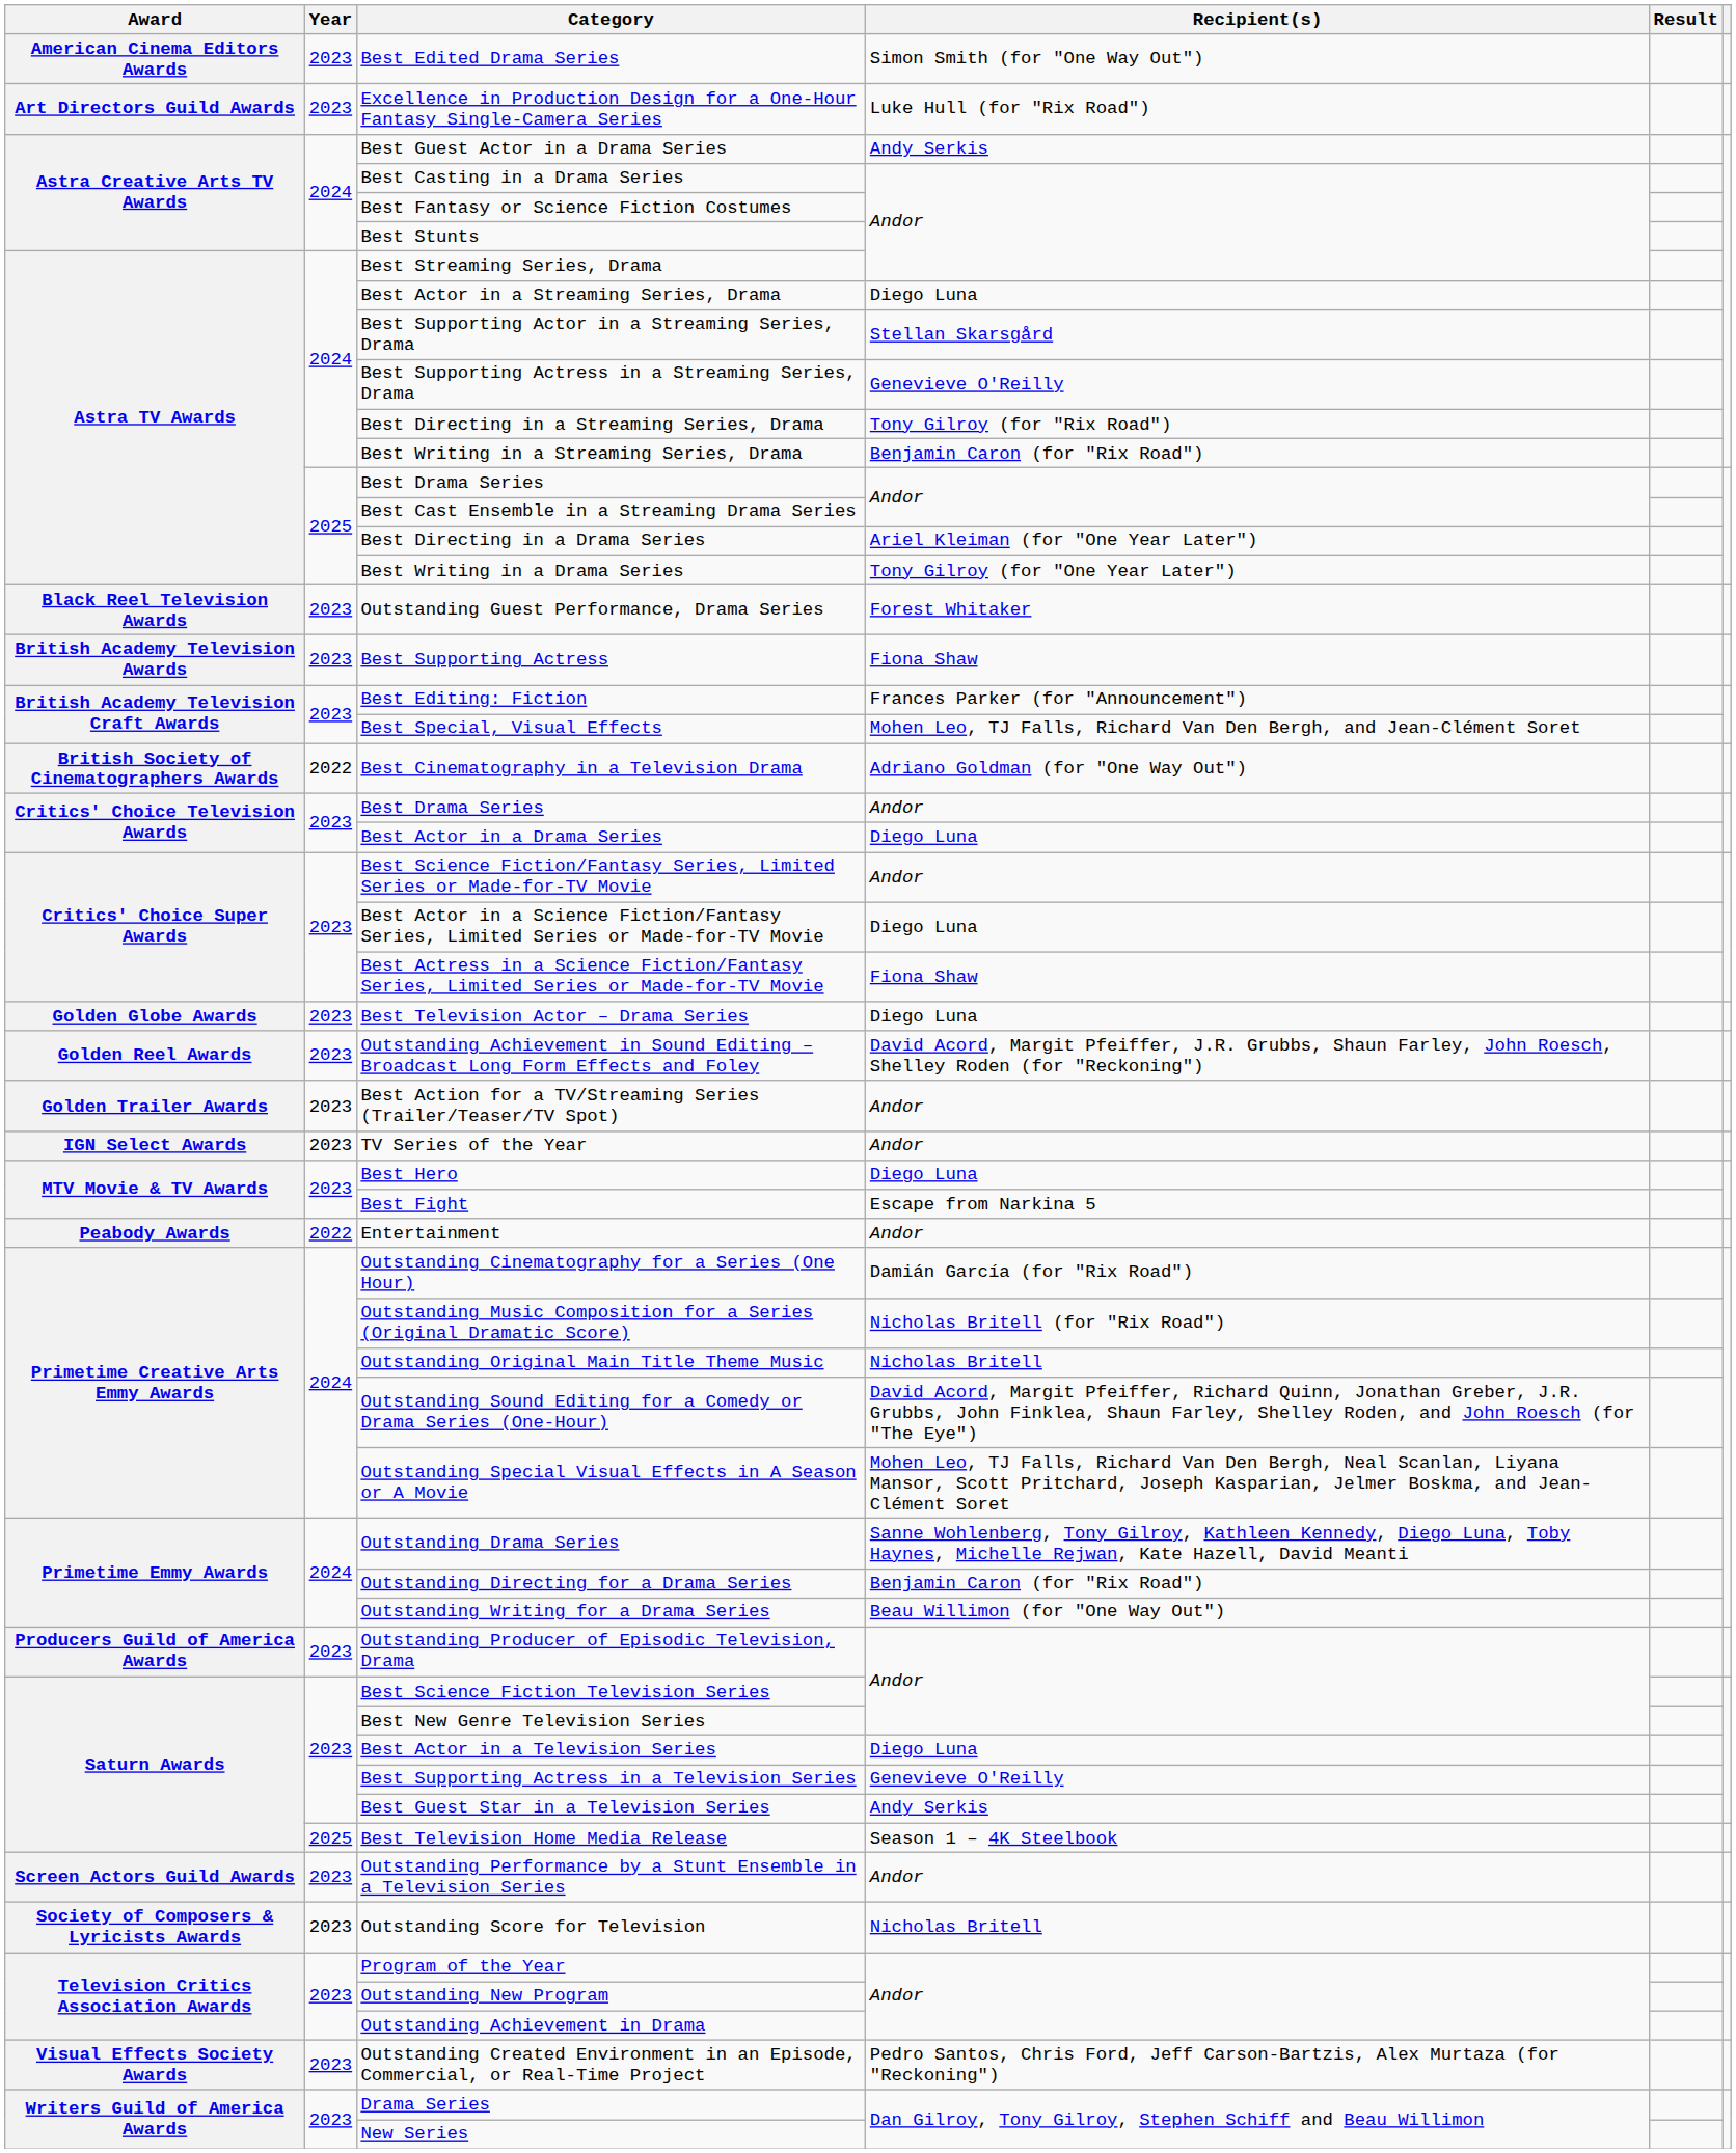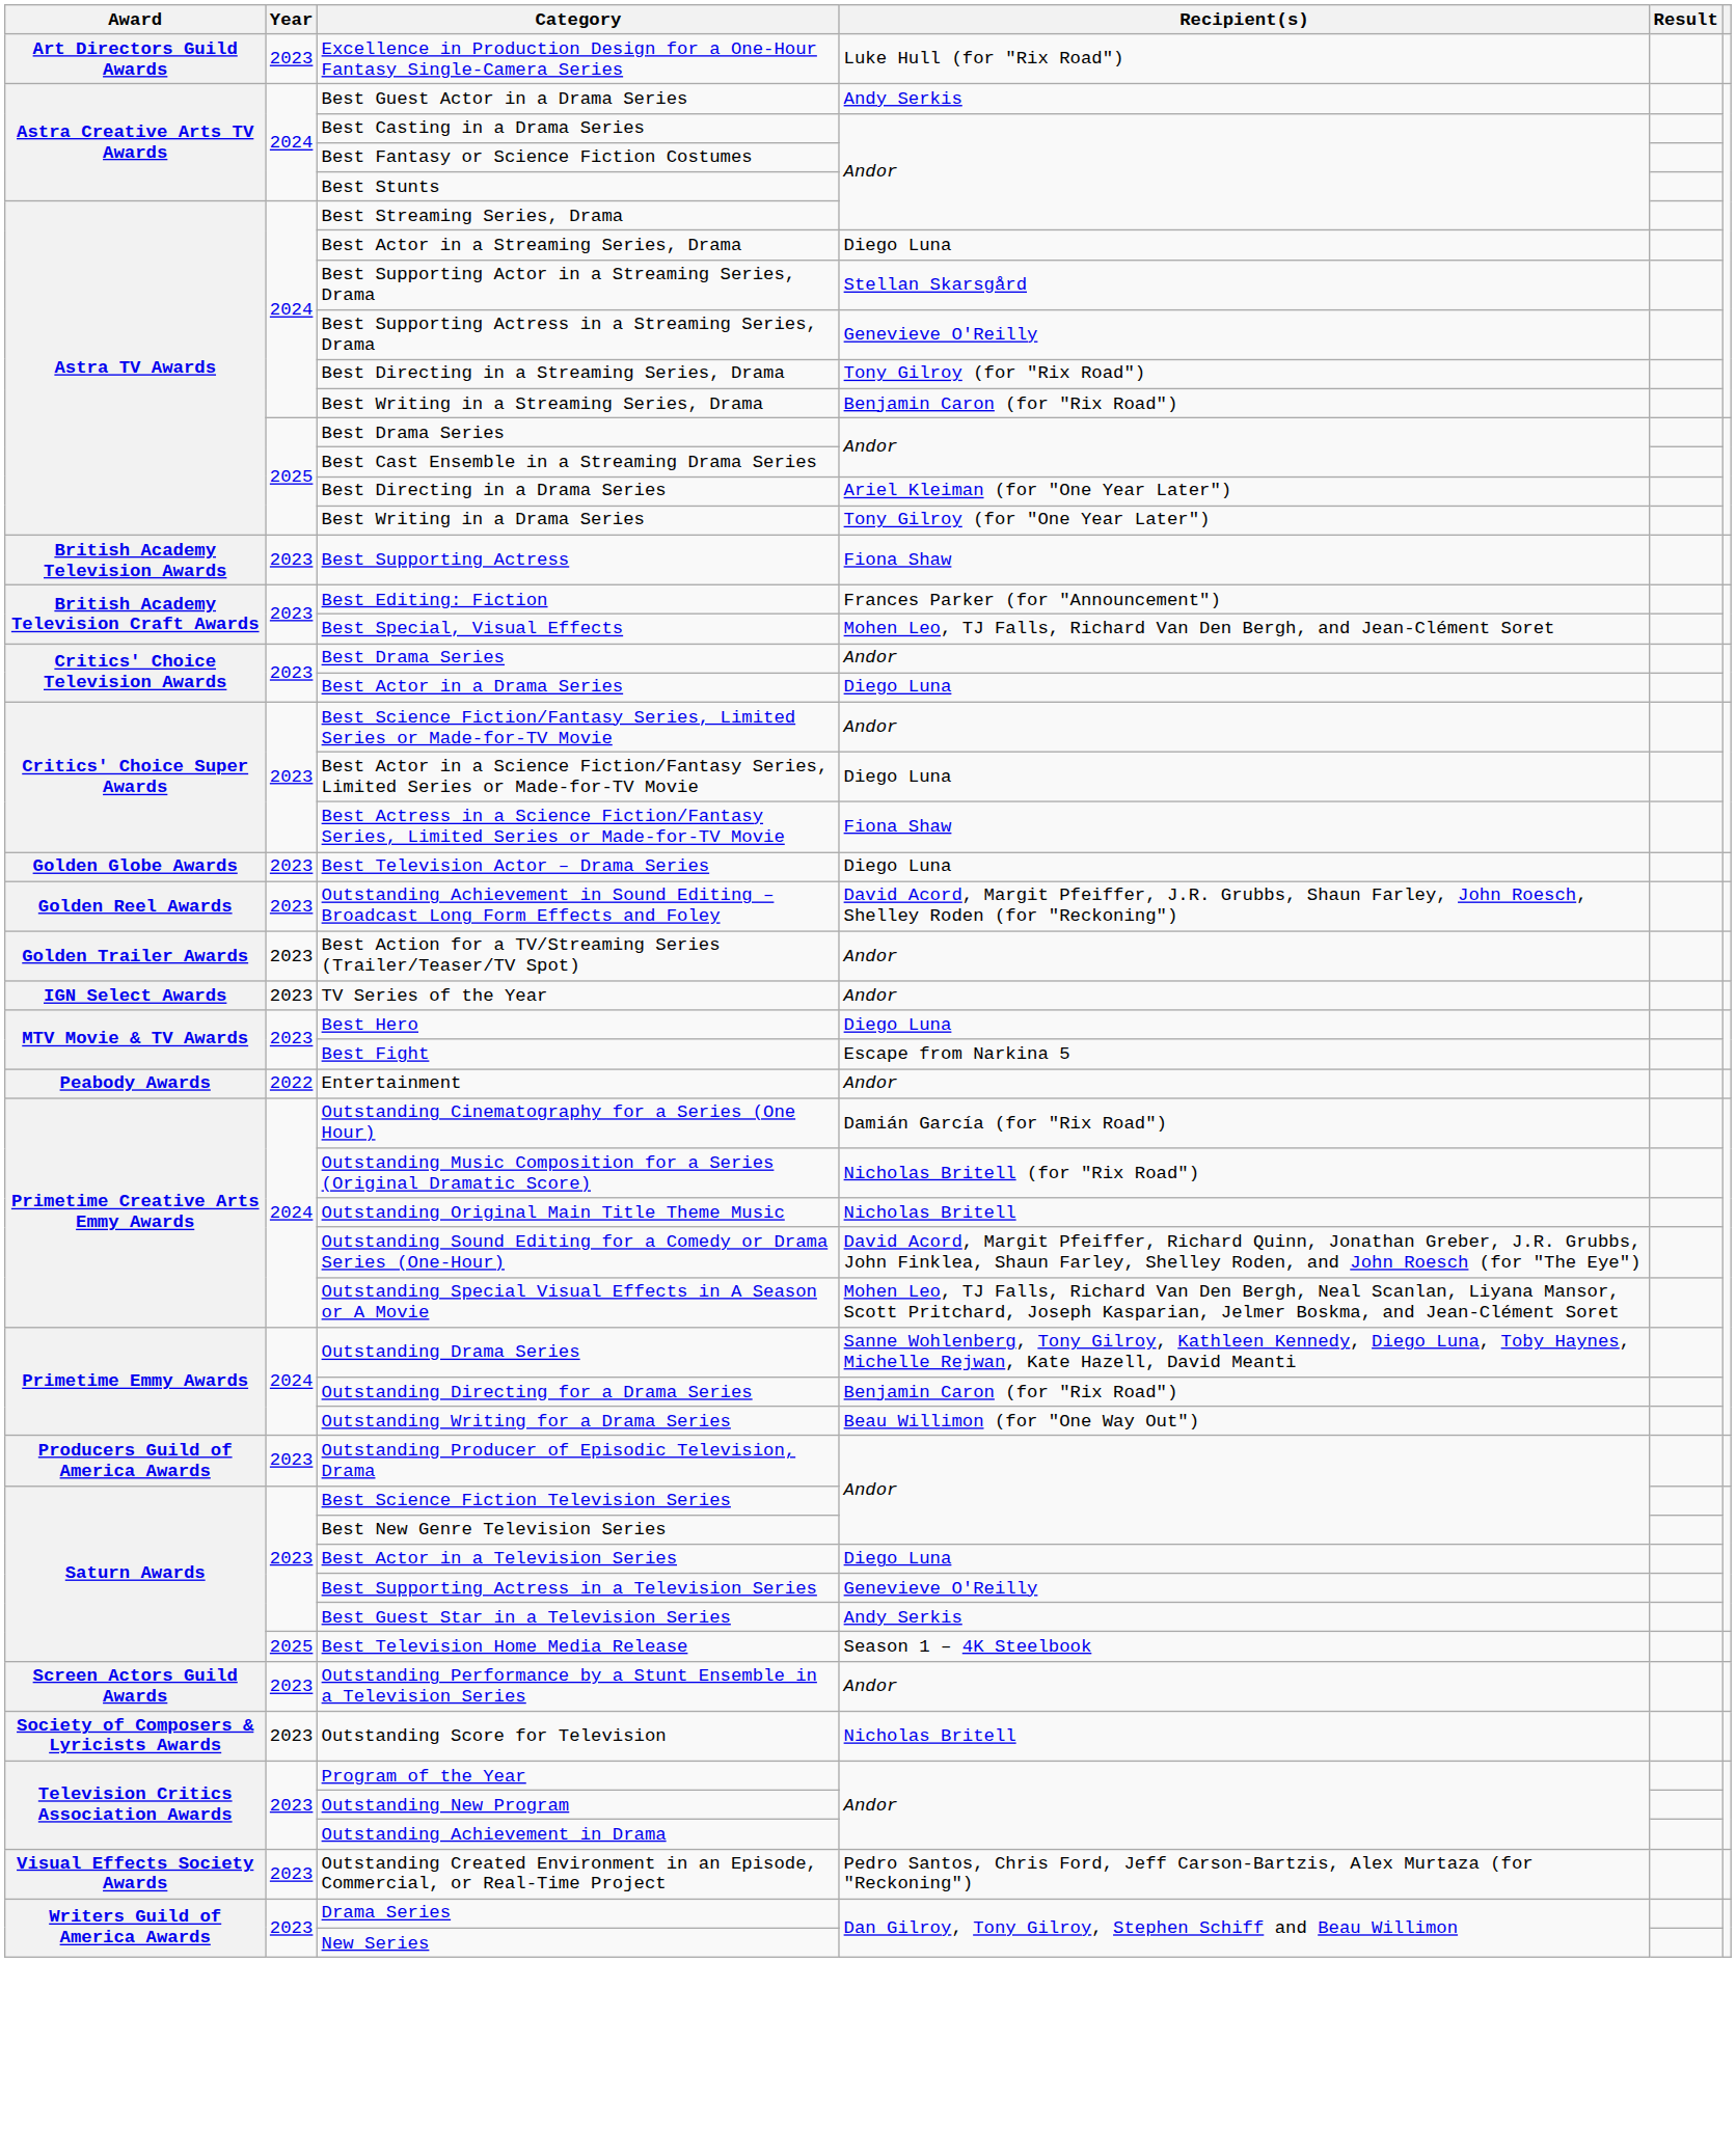 <table class="wikitable plainrowheaders sortable col6center">
 <tr>
 <th scope="col">Award</th>
 <th scope="col" class="unsortable">Year</th>
 <th scope="col">Category</th>
 <th scope="col">Recipient(s)</th>
 <th scope="col">Result</th>
 <th scope="col" class="unsortable"></th>
-</tr>
-<tr>
-<th scope="row"><a href='#'>American Cinema Editors Awards</a></th>
-<td><a href='#'>2023</a></td>
-<td><a href='#'>Best Edited Drama Series</a></td>
-<td>Simon Smith (for "One Way Out")</td>
-<td></td>
-<td></td>
 </tr>
 <tr>
 <th scope="row"><a href='#'>Art Directors Guild Awards</a></th>
 <td><a href='#'>2023</a></td>
 <td><a href='#'>Excellence in Production Design for a One-Hour Fantasy Single-Camera Series</a></td>
 <td>Luke Hull (for "Rix Road")</td>
 <td></td>
 <td></td>
 </tr>
 <tr>
 <th scope="row" rowspan="4"><a href='#'>Astra Creative Arts TV Awards</a></th>
 <td rowspan="4"><a href='#'>2024</a></td>
 <td>Best Guest Actor in a Drama Series</td>
 <td><a href='#'>Andy Serkis</a></td>
 <td></td>
 <td rowspan="10"></td>
 </tr>
 <tr>
 <td>Best Casting in a Drama Series</td>
 <td rowspan="4"><em>Andor</em></td>
 <td></td>
 </tr>
 <tr>
 <td>Best Fantasy or Science Fiction Costumes</td>
 <td></td>
 </tr>
 <tr>
 <td>Best Stunts</td>
 <td></td>
 </tr>
 <tr>
 <th scope="row" rowspan="10"><a href='#'>Astra TV Awards</a></th>
 <td rowspan="6"><a href='#'>2024</a></td>
 <td>Best Streaming Series, Drama</td>
 <td></td>
 </tr>
 <tr>
 <td>Best Actor in a Streaming Series, Drama</td>
 <td>Diego Luna</td>
 <td></td>
 </tr>
 <tr>
 <td>Best Supporting Actor in a Streaming Series, Drama</td>
 <td><a href='#'>Stellan Skarsgård</a></td>
 <td></td>
 </tr>
 <tr>
 <td>Best Supporting Actress in a Streaming Series, Drama</td>
 <td><a href='#'>Genevieve O'Reilly</a></td>
 <td></td>
 </tr>
 <tr>
 <td>Best Directing in a Streaming Series, Drama</td>
 <td><a href='#'>Tony Gilroy</a> (for "Rix Road")</td>
 <td></td>
 </tr>
 <tr>
 <td>Best Writing in a Streaming Series, Drama</td>
 <td><a href='#'>Benjamin Caron</a> (for "Rix Road")</td>
 <td></td>
 </tr>
 <tr>
 <td rowspan="4"><a href='#'>2025</a></td>
 <td>Best Drama Series</td>
 <td rowspan="2"><em>Andor</em></td>
 <td></td>
 <td rowspan="4"></td>
 </tr>
 <tr>
 <td>Best Cast Ensemble in a Streaming Drama Series</td>
 <td></td>
 </tr>
 <tr>
 <td>Best Directing in a Drama Series</td>
 <td><a href='#'>Ariel Kleiman</a> (for "One Year Later")</td>
 <td></td>
 </tr>
 <tr>
 <td>Best Writing in a Drama Series</td>
 <td><a href='#'>Tony Gilroy</a> (for "One Year Later")</td>
 <td></td>
 </tr>
 <tr>
-<th scope="row"><a href='#'>Black Reel Television Awards</a></th>
-<td><a href='#'>2023</a></td>
-<td>Outstanding Guest Performance, Drama Series</td>
-<td><a href='#'>Forest Whitaker</a></td>
-<td></td>
-<td></td>
-</tr>
-<tr>
 <th scope="row"><a href='#'>British Academy Television Awards</a></th>
 <td><a href='#'>2023</a></td>
 <td><a href='#'>Best Supporting Actress</a></td>
 <td><a href='#'>Fiona Shaw</a></td>
 <td></td>
 <td></td>
 </tr>
 <tr>
 <th scope="row" rowspan="2"><a href='#'>British Academy Television Craft Awards</a></th>
 <td rowspan="2"><a href='#'>2023</a></td>
 <td><a href='#'>Best Editing: Fiction</a></td>
 <td>Frances Parker (for "Announcement")</td>
 <td></td>
 <td rowspan="2"></td>
 </tr>
 <tr>
 <td><a href='#'>Best Special, Visual Effects</a></td>
 <td><a href='#'>Mohen Leo</a>, TJ Falls, Richard Van Den Bergh, and Jean-Clément Soret</td>
-<td></td>
-</tr>
-<tr>
-<th scope="row"><a href='#'>British Society of Cinematographers Awards</a></th>
-<td>2022</td>
-<td><a href='#'>Best Cinematography in a Television Drama</a></td>
-<td><a href='#'>Adriano Goldman</a> (for "One Way Out")</td>
-<td></td>
 <td></td>
 </tr>
 <tr>
 <th scope="row" rowspan="2"><a href='#'>Critics' Choice Television Awards</a></th>
 <td rowspan="2"><a href='#'>2023</a></td>
 <td><a href='#'>Best Drama Series</a></td>
 <td><em>Andor</em></td>
 <td></td>
 <td rowspan="2"></td>
 </tr>
 <tr>
 <td><a href='#'>Best Actor in a Drama Series</a></td>
 <td><a href='#'>Diego Luna</a></td>
 <td></td>
 </tr>
 <tr>
 <th scope="row" rowspan="3"><a href='#'>Critics' Choice Super Awards</a></th>
 <td rowspan="3"><a href='#'>2023</a></td>
 <td><a href='#'>Best Science Fiction/Fantasy Series, Limited Series or Made-for-TV Movie</a></td>
 <td><em>Andor</em></td>
 <td></td>
 <td rowspan="3"></td>
 </tr>
 <tr>
 <td>Best Actor in a Science Fiction/Fantasy Series, Limited Series or Made-for-TV Movie</td>
 <td>Diego Luna</td>
 <td></td>
 </tr>
 <tr>
 <td><a href='#'>Best Actress in a Science Fiction/Fantasy Series, Limited Series or Made-for-TV Movie</a></td>
 <td><a href='#'>Fiona Shaw</a></td>
 <td></td>
 </tr>
 <tr>
 <th scope="row"><a href='#'>Golden Globe Awards</a></th>
 <td><a href='#'>2023</a></td>
 <td><a href='#'>Best Television Actor – Drama Series</a></td>
 <td>Diego Luna</td>
 <td></td>
 <td></td>
 </tr>
 <tr>
 <th scope="row"><a href='#'>Golden Reel Awards</a></th>
 <td><a href='#'>2023</a></td>
 <td><a href='#'>Outstanding Achievement in Sound Editing – Broadcast Long Form Effects and Foley</a></td>
 <td><a href='#'>David Acord</a>, Margit Pfeiffer, J.R. Grubbs, Shaun Farley, <a href='#'>John Roesch</a>, Shelley Roden (for "Reckoning")</td>
 <td></td>
 <td></td>
 </tr>
 <tr>
 <th scope="row"><a href='#'>Golden Trailer Awards</a></th>
 <td>2023</td>
 <td>Best Action for a TV/Streaming Series (Trailer/Teaser/TV Spot)</td>
 <td><em>Andor</em></td>
 <td></td>
 <td></td>
 </tr>
 <tr>
 <th scope="row"><a href='#'>IGN Select Awards</a></th>
 <td>2023</td>
 <td>TV Series of the Year</td>
 <td><em>Andor</em></td>
 <td></td>
 <td></td>
 </tr>
 <tr>
 <th scope="row" rowspan="2"><a href='#'>MTV Movie & TV Awards</a></th>
 <td rowspan="2"><a href='#'>2023</a></td>
 <td><a href='#'>Best Hero</a></td>
 <td><a href='#'>Diego Luna</a></td>
 <td></td>
 <td rowspan="2"></td>
 </tr>
 <tr>
 <td><a href='#'>Best Fight</a></td>
 <td>Escape from Narkina 5</td>
 <td></td>
 </tr>
 <tr>
 <th scope="row"><a href='#'>Peabody Awards</a></th>
 <td><a href='#'>2022</a></td>
 <td>Entertainment</td>
 <td><em>Andor</em></td>
 <td></td>
 <td></td>
 </tr>
 <tr>
 <th scope="row" rowspan="5"><a href='#'>Primetime Creative Arts Emmy Awards</a></th>
 <td rowspan="5"><a href='#'>2024</a></td>
 <td><a href='#'>Outstanding Cinematography for a Series (One Hour)</a></td>
 <td>Damián García (for "Rix Road")</td>
 <td></td>
 <td rowspan="8"></td>
 </tr>
 <tr>
 <td><a href='#'>Outstanding Music Composition for a Series (Original Dramatic Score)</a></td>
 <td><a href='#'>Nicholas Britell</a> (for "Rix Road")</td>
 <td></td>
 </tr>
 <tr>
 <td><a href='#'>Outstanding Original Main Title Theme Music</a></td>
 <td><a href='#'>Nicholas Britell</a></td>
 <td></td>
 </tr>
 <tr>
 <td><a href='#'>Outstanding Sound Editing for a Comedy or Drama Series (One-Hour)</a></td>
 <td><a href='#'>David Acord</a>, Margit Pfeiffer, Richard Quinn, Jonathan Greber, J.R. Grubbs, John Finklea, Shaun Farley, Shelley Roden, and <a href='#'>John Roesch</a> (for "The Eye")</td>
 <td></td>
 </tr>
 <tr>
 <td><a href='#'>Outstanding Special Visual Effects in A Season or A Movie</a></td>
 <td><a href='#'>Mohen Leo</a>, TJ Falls, Richard Van Den Bergh, Neal Scanlan, Liyana Mansor, Scott Pritchard, Joseph Kasparian, Jelmer Boskma, and Jean-Clément Soret</td>
 <td></td>
 </tr>
 <tr>
 <th scope="row" rowspan="3"><a href='#'>Primetime Emmy Awards</a></th>
 <td rowspan="3"><a href='#'>2024</a></td>
 <td><a href='#'>Outstanding Drama Series</a></td>
 <td><a href='#'>Sanne Wohlenberg</a>, <a href='#'>Tony Gilroy</a>, <a href='#'>Kathleen Kennedy</a>, <a href='#'>Diego Luna</a>, <a href='#'>Toby Haynes</a>, <a href='#'>Michelle Rejwan</a>, Kate Hazell, David Meanti</td>
 <td></td>
 </tr>
 <tr>
 <td><a href='#'>Outstanding Directing for a Drama Series</a></td>
 <td><a href='#'>Benjamin Caron</a> (for "Rix Road")</td>
 <td></td>
 </tr>
 <tr>
 <td><a href='#'>Outstanding Writing for a Drama Series</a></td>
 <td><a href='#'>Beau Willimon</a> (for "One Way Out")</td>
 <td></td>
 </tr>
 <tr>
 <th scope="row"><a href='#'>Producers Guild of America Awards</a></th>
 <td><a href='#'>2023</a></td>
 <td><a href='#'>Outstanding Producer of Episodic Television, Drama</a></td>
 <td rowspan="3"><em>Andor</em></td>
 <td></td>
 <td></td>
 </tr>
 <tr>
 <th scope="row" rowspan="6"><a href='#'>Saturn Awards</a></th>
 <td rowspan="5"><a href='#'>2023</a></td>
 <td><a href='#'>Best Science Fiction Television Series</a></td>
 <td></td>
 <td align="center" rowspan="5"></td>
 </tr>
 <tr>
 <td>Best New Genre Television Series</td>
 <td></td>
 </tr>
 <tr>
 <td><a href='#'>Best Actor in a Television Series</a></td>
 <td><a href='#'>Diego Luna</a></td>
 <td></td>
 </tr>
 <tr>
 <td><a href='#'>Best Supporting Actress in a Television Series</a></td>
 <td><a href='#'>Genevieve O'Reilly</a></td>
 <td></td>
 </tr>
 <tr>
 <td><a href='#'>Best Guest Star in a Television Series</a></td>
 <td><a href='#'>Andy Serkis</a></td>
 <td></td>
 </tr>
 <tr>
 <td><a href='#'>2025</a></td>
 <td><a href='#'>Best Television Home Media Release</a></td>
 <td>Season 1 – <a href='#'>4K Steelbook</a></td>
 <td></td>
 <td align="center"></td>
 </tr>
 <tr>
 <th scope="row"><a href='#'>Screen Actors Guild Awards</a></th>
 <td><a href='#'>2023</a></td>
 <td><a href='#'>Outstanding Performance by a Stunt Ensemble in a Television Series</a></td>
 <td><em>Andor</em></td>
 <td></td>
 <td></td>
 </tr>
 <tr>
 <th scope="row"><a href='#'>Society of Composers & Lyricists Awards</a></th>
 <td>2023</td>
 <td>Outstanding Score for Television</td>
 <td><a href='#'>Nicholas Britell</a></td>
 <td></td>
 <td></td>
 </tr>
 <tr>
 <th scope="row" rowspan="3"><a href='#'>Television Critics Association Awards</a></th>
 <td rowspan="3"><a href='#'>2023</a></td>
 <td><a href='#'>Program of the Year</a></td>
 <td rowspan="3"><em>Andor</em></td>
 <td></td>
 <td rowspan="3"></td>
 </tr>
 <tr>
 <td><a href='#'>Outstanding New Program</a></td>
 <td></td>
 </tr>
 <tr>
 <td><a href='#'>Outstanding Achievement in Drama</a></td>
 <td></td>
 </tr>
 <tr>
 <th scope="row"><a href='#'>Visual Effects Society Awards</a></th>
 <td><a href='#'>2023</a></td>
 <td>Outstanding Created Environment in an Episode, Commercial, or Real-Time Project</td>
 <td>Pedro Santos, Chris Ford, Jeff Carson-Bartzis, Alex Murtaza (for "Reckoning")</td>
 <td></td>
 <td></td>
 </tr>
 <tr>
 <th scope="row" rowspan="2"><a href='#'>Writers Guild of America Awards</a></th>
 <td rowspan="2"><a href='#'>2023</a></td>
 <td><a href='#'>Drama Series</a></td>
 <td rowspan="2"><a href='#'>Dan Gilroy</a>, <a href='#'>Tony Gilroy</a>, <a href='#'>Stephen Schiff</a> and <a href='#'>Beau Willimon</a></td>
 <td></td>
 <td rowspan="2"></td>
 </tr>
 <tr>
 <td><a href='#'>New Series</a></td>
 <td></td>
 </tr>
 </table>
